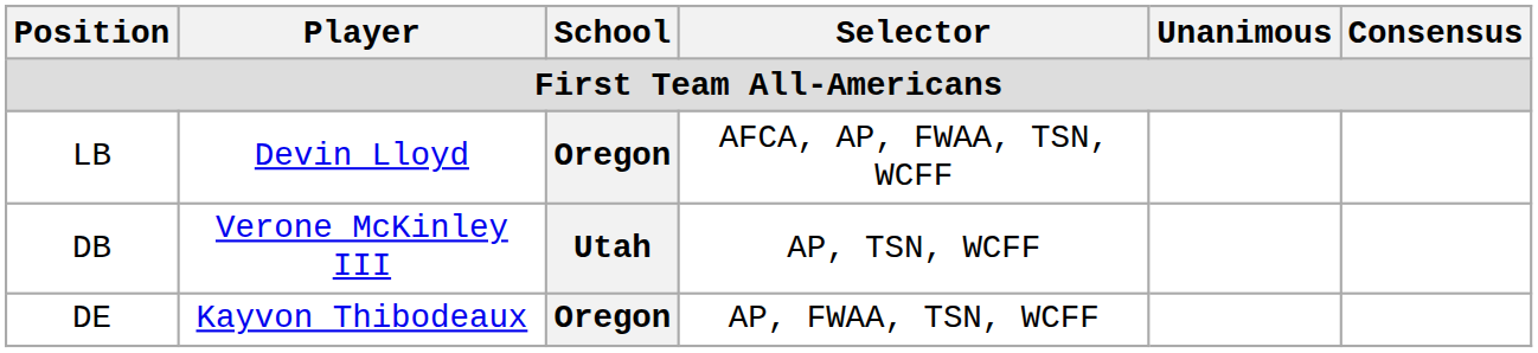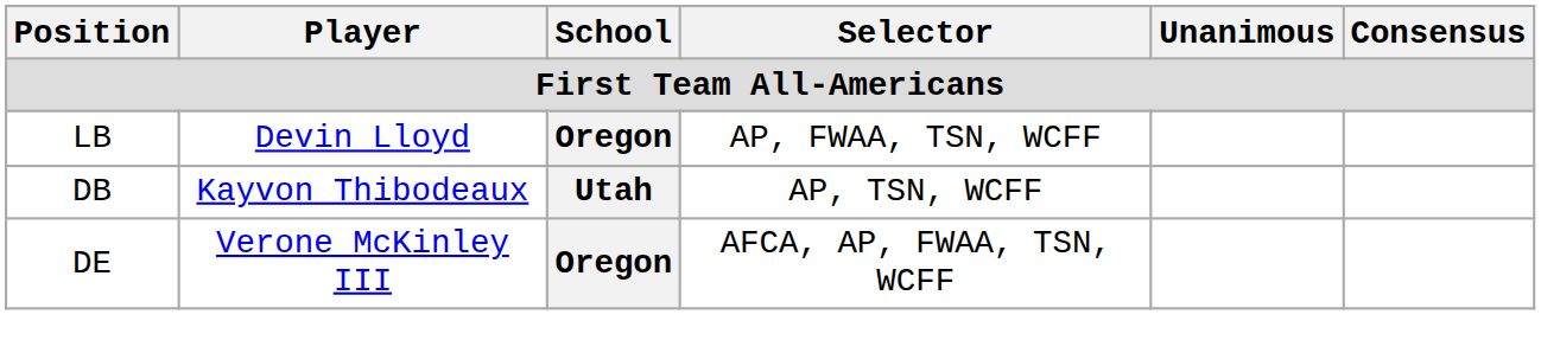 <table class="wikitable" border="0">
 <tr>
 <th>Position</th>
 <th>Player</th>
 <th>School</th>
 <th>Selector</th>
 <th>Unanimous</th>
 <th>Consensus</th>
 </tr>
 <tr>
 <td colspan="6" style="text-align:center; background:#ddd;"><strong>First Team All-Americans</strong></td>
 </tr>
 <tr style="text-align:center;">
 <td style="background:white">LB</td>
 <td style="background:white"><a href='#'>Devin Lloyd</a></td>
 <th style=>Oregon</th>
-<td style="background:white">AFCA, AP, FWAA, TSN, WCFF</td>
+<td style="background:white">AP, FWAA, TSN, WCFF</td>
 <td style="background:white"></td>
 <td style="background:white"></td>
 </tr>
 <tr style="text-align:center;">
 <td style="background:white">DB</td>
-<td style="background:white"><a href='#'>Verone McKinley III</a></td>
+<td style="background:white"><a href='#'>Kayvon Thibodeaux</a></td>
 <th style=>Utah</th>
 <td style="background:white">AP, TSN, WCFF</td>
 <td style="background:white"></td>
 <td style="background:white"></td>
 </tr>
 <tr style="text-align:center;">
 <td style="background:white">DE</td>
-<td style="background:white"><a href='#'>Kayvon Thibodeaux</a></td>
+<td style="background:white"><a href='#'>Verone McKinley III</a></td>
 <th style=>Oregon</th>
-<td style="background:white">AP, FWAA, TSN, WCFF</td>
+<td style="background:white">AFCA, AP, FWAA, TSN, WCFF</td>
 <td style="background:white"></td>
 <td style="background:white"></td>
 </tr>
 </table>
